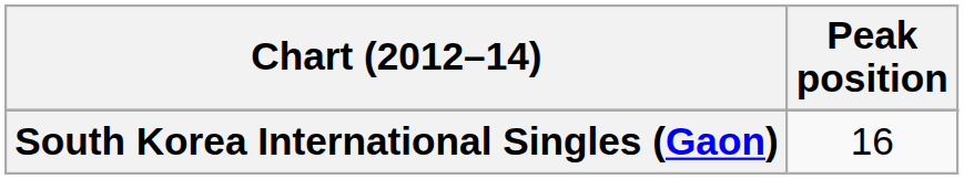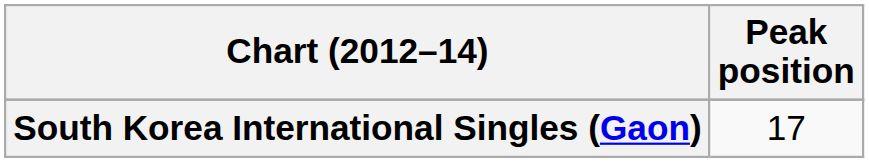 <table class="wikitable plainrowheaders sortable" style="text-align:center;">
 <tr>
 <th scope="col">Chart (2012–14)</th>
 <th scope="col">Peak<br>position</th>
 </tr>
 <tr>
 </tr>
 <tr>
 </tr>
 <tr>
 </tr>
 <tr>
 </tr>
 <tr>
 </tr>
 <tr>
 </tr>
 <tr>
 </tr>
 <tr>
 </tr>
 <tr>
 <th scope="row">South Korea International Singles (<a href='#'>Gaon</a>)</th>
-<td>16</td>
+<td>17</td>
 </tr>
 </table>
